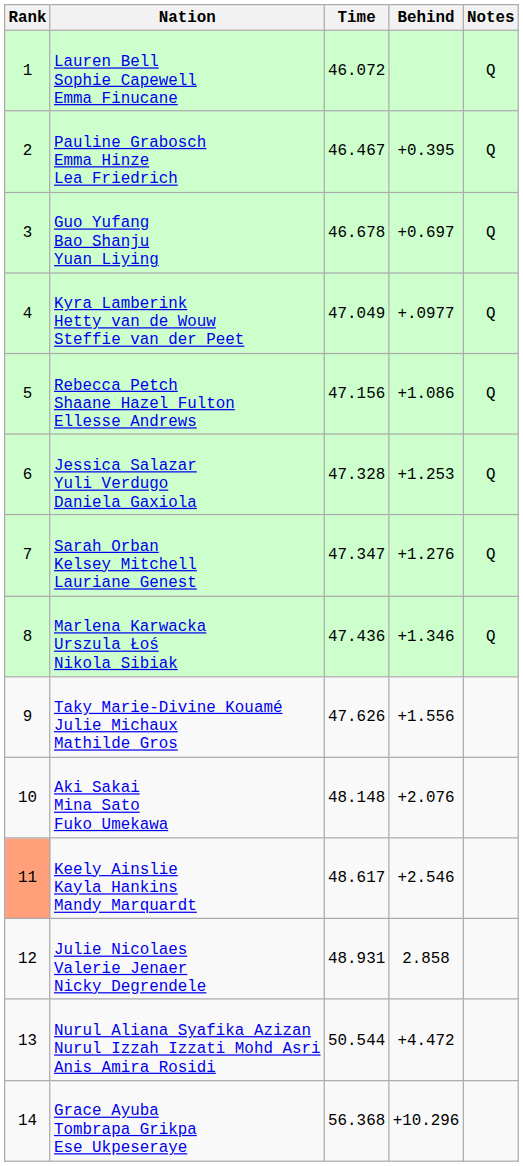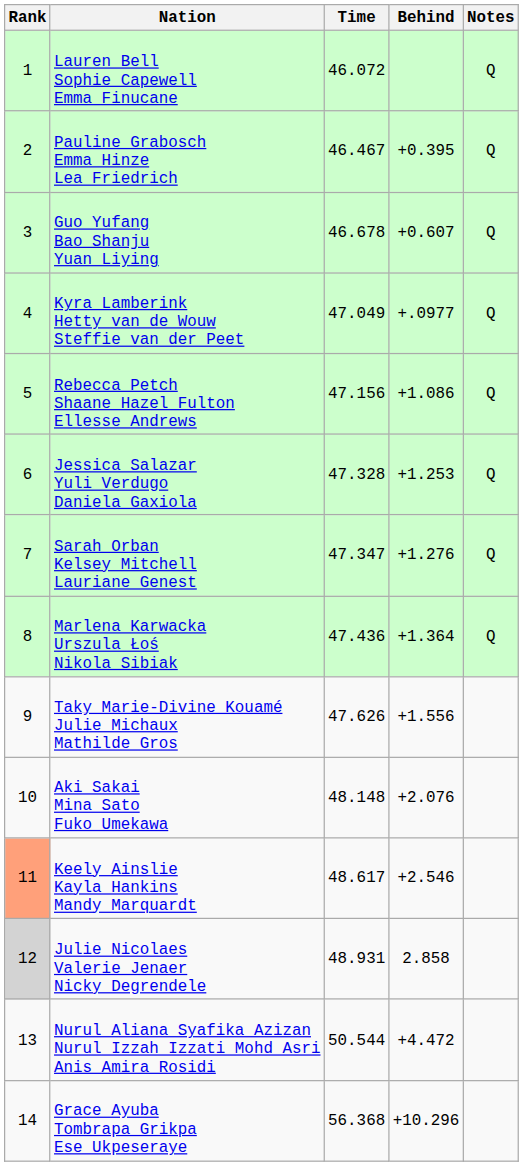 <table class="wikitable sortable" style="text-align:center">
 <tr>
 <th>Rank</th>
 <th>Nation</th>
 <th>Time</th>
 <th>Behind</th>
 <th>Notes</th>
 </tr>
 <tr bgcolor=ccffcc>
 <td>1</td>
 <td align=left><br><a href='#'>Lauren Bell</a><br><a href='#'>Sophie Capewell</a><br><a href='#'>Emma Finucane</a></td>
 <td>46.072</td>
 <td></td>
 <td>Q</td>
 </tr>
 <tr bgcolor=ccffcc>
 <td>2</td>
 <td align=left><br><a href='#'>Pauline Grabosch</a><br><a href='#'>Emma Hinze</a><br><a href='#'>Lea Friedrich</a></td>
 <td>46.467</td>
 <td>+0.395</td>
 <td>Q</td>
 </tr>
 <tr bgcolor=ccffcc>
 <td>3</td>
 <td align=left><br><a href='#'>Guo Yufang</a><br><a href='#'>Bao Shanju</a><br><a href='#'>Yuan Liying</a></td>
 <td>46.678</td>
-<td>+0.697</td>
+<td>+0.607</td>
 <td>Q</td>
 </tr>
 <tr bgcolor=ccffcc>
 <td>4</td>
 <td align=left><br><a href='#'>Kyra Lamberink</a><br><a href='#'>Hetty van de Wouw</a><br><a href='#'>Steffie van der Peet</a></td>
 <td>47.049</td>
 <td>+.0977</td>
 <td>Q</td>
 </tr>
 <tr bgcolor=ccffcc>
 <td>5</td>
 <td align=left><br><a href='#'>Rebecca Petch</a><br><a href='#'>Shaane Hazel Fulton</a><br><a href='#'>Ellesse Andrews</a></td>
 <td>47.156</td>
 <td>+1.086</td>
 <td>Q</td>
 </tr>
 <tr bgcolor=ccffcc>
 <td>6</td>
 <td align=left><br><a href='#'>Jessica Salazar</a><br><a href='#'>Yuli Verdugo</a><br><a href='#'>Daniela Gaxiola</a></td>
 <td>47.328</td>
 <td>+1.253</td>
 <td>Q</td>
 </tr>
 <tr bgcolor=ccffcc>
 <td>7</td>
 <td align=left><br><a href='#'>Sarah Orban</a><br><a href='#'>Kelsey Mitchell</a><br><a href='#'>Lauriane Genest</a></td>
 <td>47.347</td>
 <td>+1.276</td>
 <td>Q</td>
 </tr>
 <tr bgcolor=ccffcc>
 <td>8</td>
 <td align=left><br><a href='#'>Marlena Karwacka</a><br><a href='#'>Urszula Łoś</a><br><a href='#'>Nikola Sibiak</a></td>
 <td>47.436</td>
-<td>+1.346</td>
+<td>+1.364</td>
 <td>Q</td>
 </tr>
 <tr>
 <td>9</td>
 <td align=left><br><a href='#'>Taky Marie-Divine Kouamé</a><br><a href='#'>Julie Michaux</a><br><a href='#'>Mathilde Gros</a></td>
 <td>47.626</td>
 <td>+1.556</td>
 <td></td>
 </tr>
 <tr>
 <td>10</td>
 <td align=left><br><a href='#'>Aki Sakai</a><br><a href='#'>Mina Sato</a><br><a href='#'>Fuko Umekawa</a></td>
 <td>48.148</td>
 <td>+2.076</td>
 <td></td>
 </tr>
 <tr>
 <td style="background: lightsalmon;">11</td>
 <td align=left><br><a href='#'>Keely Ainslie</a><br><a href='#'>Kayla Hankins</a><br><a href='#'>Mandy Marquardt</a></td>
 <td>48.617</td>
 <td>+2.546</td>
 <td></td>
 </tr>
 <tr>
-<td>12</td>
+<td style="background: lightgrey;">12</td>
 <td align=left><br><a href='#'>Julie Nicolaes</a><br><a href='#'>Valerie Jenaer</a><br><a href='#'>Nicky Degrendele</a></td>
 <td>48.931</td>
 <td>2.858</td>
 <td></td>
 </tr>
 <tr>
 <td>13</td>
 <td align=left><br><a href='#'>Nurul Aliana Syafika Azizan</a><br><a href='#'>Nurul Izzah Izzati Mohd Asri</a><br><a href='#'>Anis Amira Rosidi</a></td>
 <td>50.544</td>
 <td>+4.472</td>
 <td></td>
 </tr>
 <tr>
 <td>14</td>
 <td align=left><br><a href='#'>Grace Ayuba</a><br><a href='#'>Tombrapa Grikpa</a><br><a href='#'>Ese Ukpeseraye</a></td>
 <td>56.368</td>
 <td>+10.296</td>
 <td></td>
 </tr>
 </table>
